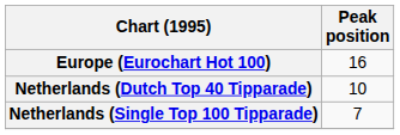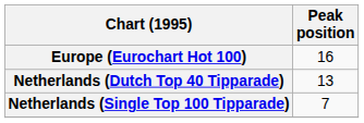 <table class="wikitable sortable plainrowheaders" style="text-align:center">
 <tr>
 <th>Chart (1995)</th>
 <th>Peak<br>position</th>
 </tr>
 <tr>
 <th scope="row">Europe (<a href='#'>Eurochart Hot 100</a>)</th>
 <td>16</td>
 </tr>
 <tr>
 <th scope="row">Netherlands (<a href='#'>Dutch Top 40 Tipparade</a>)</th>
-<td>10</td>
+<td>13</td>
 </tr>
 <tr>
 <th scope="row">Netherlands (<a href='#'>Single Top 100 Tipparade</a>)</th>
 <td>7</td>
 </tr>
 <tr>
 </tr>
 <tr>
 </tr>
 <tr>
 </tr>
 <tr>
 </tr>
 <tr>
 </tr>
 <tr>
 </tr>
 </table>
